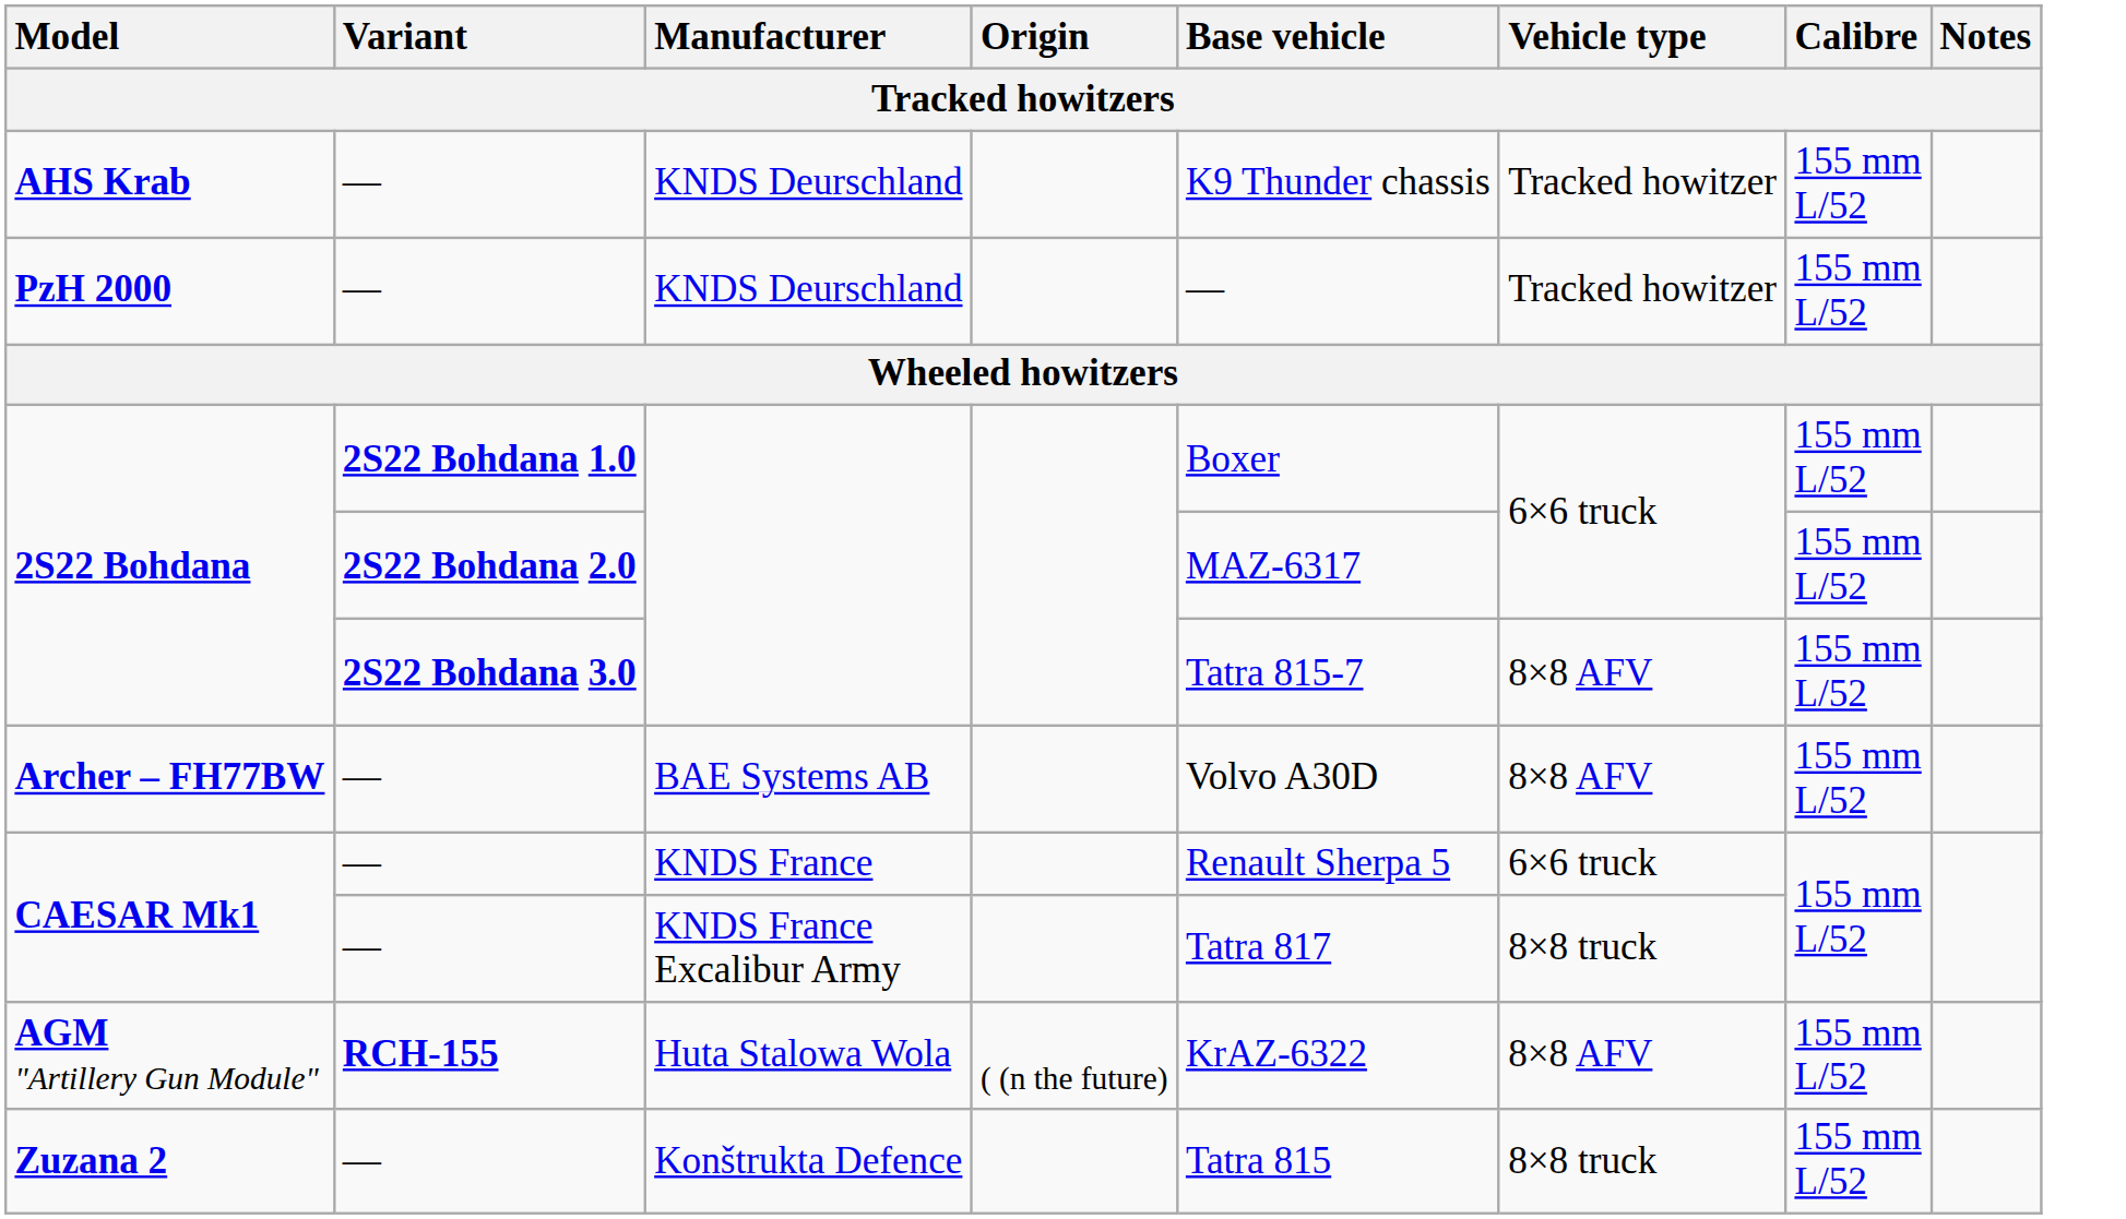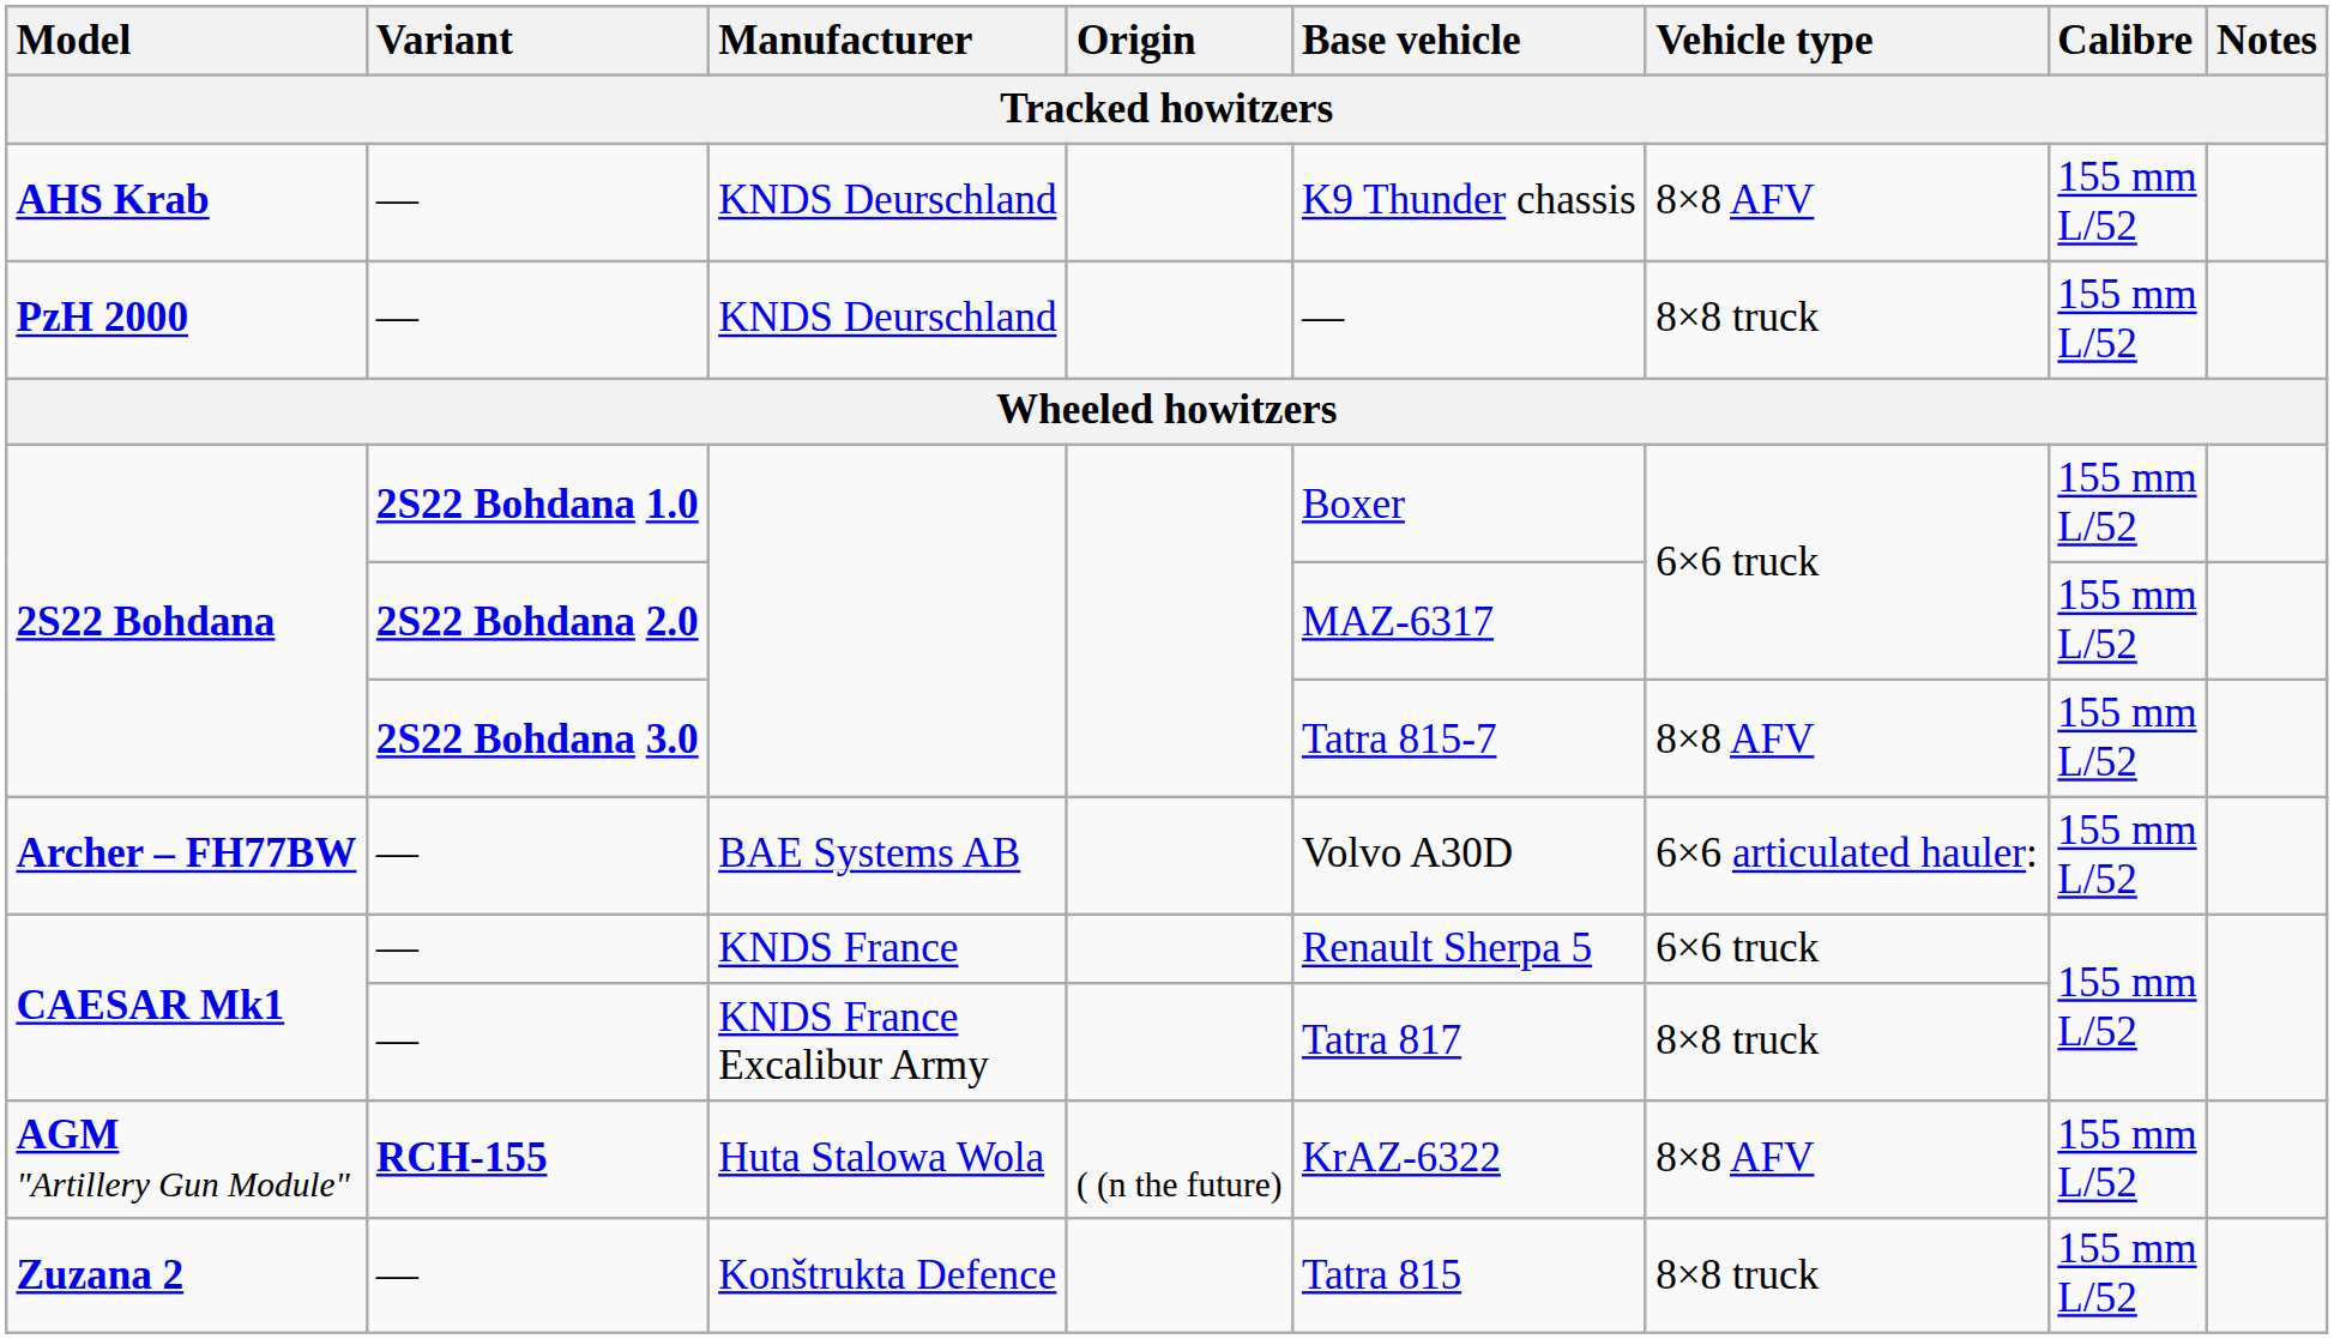 <table class="wikitable" style="font-size: 92%;">
 <tr>
 <th style="text-align: left">Model</th>
 <th style="text-align: left">Variant</th>
 <th style="text-align: left">Manufacturer</th>
 <th style="text-align: left">Origin</th>
 <th style="text-align: left">Base vehicle</th>
 <th style="text-align: left">Vehicle type</th>
 <th style="text-align: left">Calibre</th>
 <th style="text-align: left">Notes</th>
 </tr>
 <tr>
 <th colspan="8">Tracked howitzers</th>
 </tr>
 <tr>
 <td><a href='#'><strong>AHS Krab</strong></a></td>
 <td>—</td>
 <td><a href='#'>KNDS Deurschland</a></td>
 <td></td>
 <td><a href='#'>K9 Thunder</a> chassis</td>
-<td>Tracked howitzer</td>
+<td>8×8 <a href='#'>AFV</a></td>
 <td><a href='#'>155 mm</a><br><a href='#'>L/52</a></td>
 <td></td>
 </tr>
 <tr>
 <td><a href='#'><strong>PzH 2000</strong></a></td>
 <td>—</td>
 <td><a href='#'>KNDS Deurschland</a></td>
 <td></td>
 <td>—</td>
-<td>Tracked howitzer</td>
+<td>8×8 truck</td>
 <td><a href='#'>155 mm</a><br><a href='#'>L/52</a></td>
 <td></td>
 </tr>
 <tr>
 <th colspan="8">Wheeled howitzers</th>
 </tr>
 <tr>
 <td rowspan="3"><strong><a href='#'>2S22 Bohdana</a></strong></td>
 <td><strong><a href='#'>2S22 Bohdana</a></strong> <strong><a href='#'>1.0</a></strong></td>
 <td rowspan="3"></td>
 <td rowspan="3"></td>
 <td><a href='#'>Boxer</a></td>
 <td rowspan="2">6×6 truck</td>
 <td><a href='#'>155 mm</a><br><a href='#'>L/52</a></td>
 <td></td>
 </tr>
 <tr>
 <td><strong><a href='#'>2S22 Bohdana</a></strong> <strong><a href='#'>2.0</a></strong></td>
 <td><a href='#'>MAZ-6317</a></td>
 <td><a href='#'>155 mm</a><br><a href='#'>L/52</a></td>
 <td></td>
 </tr>
 <tr>
 <td><strong><a href='#'>2S22 Bohdana</a></strong> <strong><a href='#'>3.0</a></strong></td>
 <td><a href='#'>Tatra 815-7</a></td>
 <td>8×8 <a href='#'>AFV</a></td>
 <td><a href='#'>155 mm</a><br><a href='#'>L/52</a></td>
 <td></td>
 </tr>
 <tr>
 <td><a href='#'><strong>Archer – FH77BW</strong></a></td>
 <td>—</td>
 <td><a href='#'>BAE Systems AB</a></td>
 <td></td>
 <td>Volvo A30D</td>
-<td>8×8 <a href='#'>AFV</a></td>
+<td>6×6 <a href='#'>articulated hauler</a>:</td>
 <td><a href='#'>155 mm</a><br><a href='#'>L/52</a></td>
 <td></td>
 </tr>
 <tr>
 <td rowspan="2"><strong><a href='#'>CAESAR Mk1</a></strong></td>
 <td>—</td>
 <td><a href='#'>KNDS France</a></td>
 <td></td>
 <td><a href='#'>Renault Sherpa 5</a></td>
 <td>6×6 truck</td>
 <td rowspan="2"><a href='#'>155 mm</a><br><a href='#'>L/52</a></td>
 <td rowspan="2"></td>
 </tr>
 <tr>
 <td>—</td>
 <td><a href='#'>KNDS France</a><br>Excalibur Army</td>
 <td><br></td>
 <td><a href='#'>Tatra 817</a></td>
 <td>8×8 truck</td>
 </tr>
 <tr>
 <td><strong><a href='#'>AGM</a></strong><br><em><small>"Artillery Gun Module"</small></em></td>
 <td><a href='#'><strong>RCH-155</strong></a></td>
 <td><a href='#'>Huta Stalowa Wola</a></td>
 <td><br><small>( (n the future)</small></td>
 <td><a href='#'>KrAZ-6322</a></td>
 <td>8×8 <a href='#'>AFV</a></td>
 <td><a href='#'>155 mm</a><br><a href='#'>L/52</a></td>
 <td></td>
 </tr>
 <tr>
 <td><strong><a href='#'>Zuzana 2</a></strong></td>
 <td>—</td>
 <td><a href='#'>Konštrukta Defence</a></td>
 <td></td>
 <td><a href='#'>Tatra 815</a></td>
 <td>8×8 truck</td>
 <td><a href='#'>155 mm</a><br><a href='#'>L/52</a></td>
 <td></td>
 </tr>
 </table>
